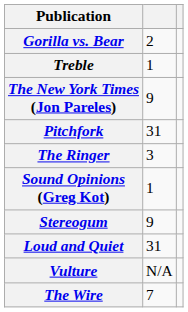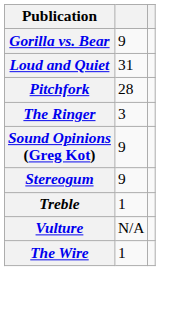 <table class="wikitable sortable plainrowheaders">
 <tr>
 <th scope="col">Publication</th>
 <th scope="col"></th>
 <th scope="col"></th>
 </tr>
 <tr>
 <th scope="row"><em><a href='#'>Gorilla vs. Bear</a></em></th>
-<td>2</td>
-<td></td>
-</tr>
-<tr>
-<th scope="row"><em>Treble</em></th>
-<td>1</td>
-<td></td>
-</tr>
-<tr>
-<th scope="row"><em><a href='#'>The New York Times</a></em><br>(<a href='#'>Jon Pareles</a>)</th>
 <td>9</td>
 <td></td>
 </tr>
 <tr>
+<th scope="row"><em><a href='#'>Loud and Quiet</a></em></th>
+<td>31</td>
+<td></td>
+</tr>
+<tr>
 <th scope="row"><em><a href='#'>Pitchfork</a></em></th>
-<td>31</td>
+<td>28</td>
 <td></td>
 </tr>
 <tr>
 <th scope="row"><em><a href='#'>The Ringer</a></em></th>
 <td>3</td>
 <td></td>
 </tr>
 <tr>
 <th scope="row"><em><a href='#'>Sound Opinions</a></em><br>(<a href='#'>Greg Kot</a>)</th>
-<td>1</td>
+<td>9</td>
 <td></td>
 </tr>
 <tr>
 <th scope="row"><em><a href='#'>Stereogum</a></em></th>
 <td>9</td>
 <td></td>
 </tr>
 <tr>
-<th scope="row"><em><a href='#'>Loud and Quiet</a></em></th>
-<td>31</td>
+<th scope="row"><em>Treble</em></th>
+<td>1</td>
 <td></td>
 </tr>
 <tr>
 <th scope="row"><em><a href='#'>Vulture</a></em></th>
 <td>N/A</td>
 <td></td>
 </tr>
 <tr>
 <th scope="row"><em><a href='#'>The Wire</a></em></th>
-<td>7</td>
+<td>1</td>
 <td></td>
 </tr>
 </table>
